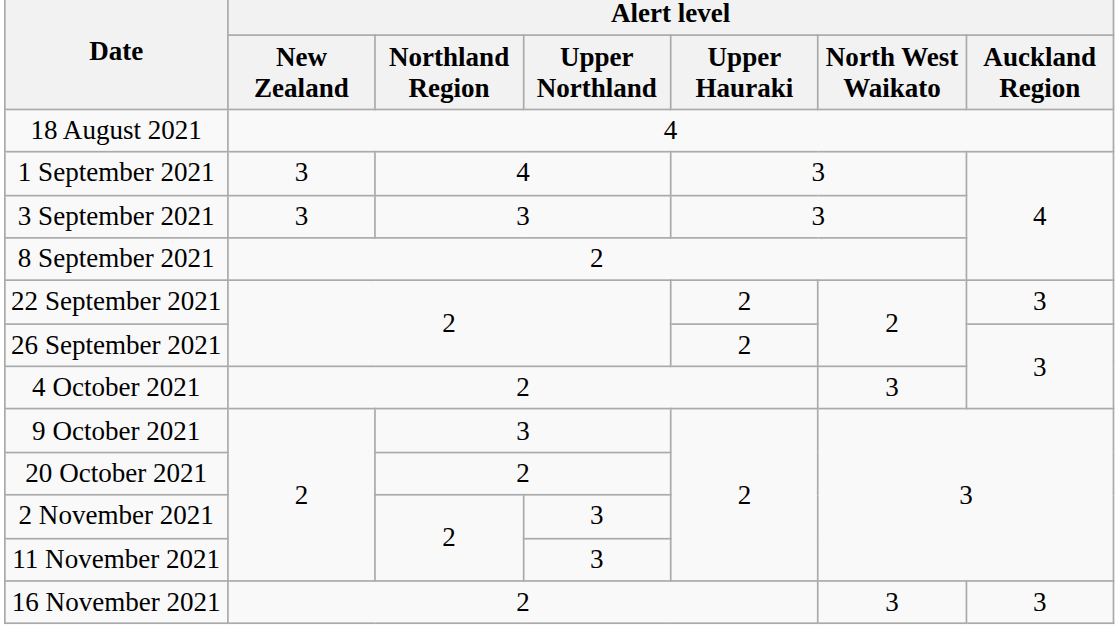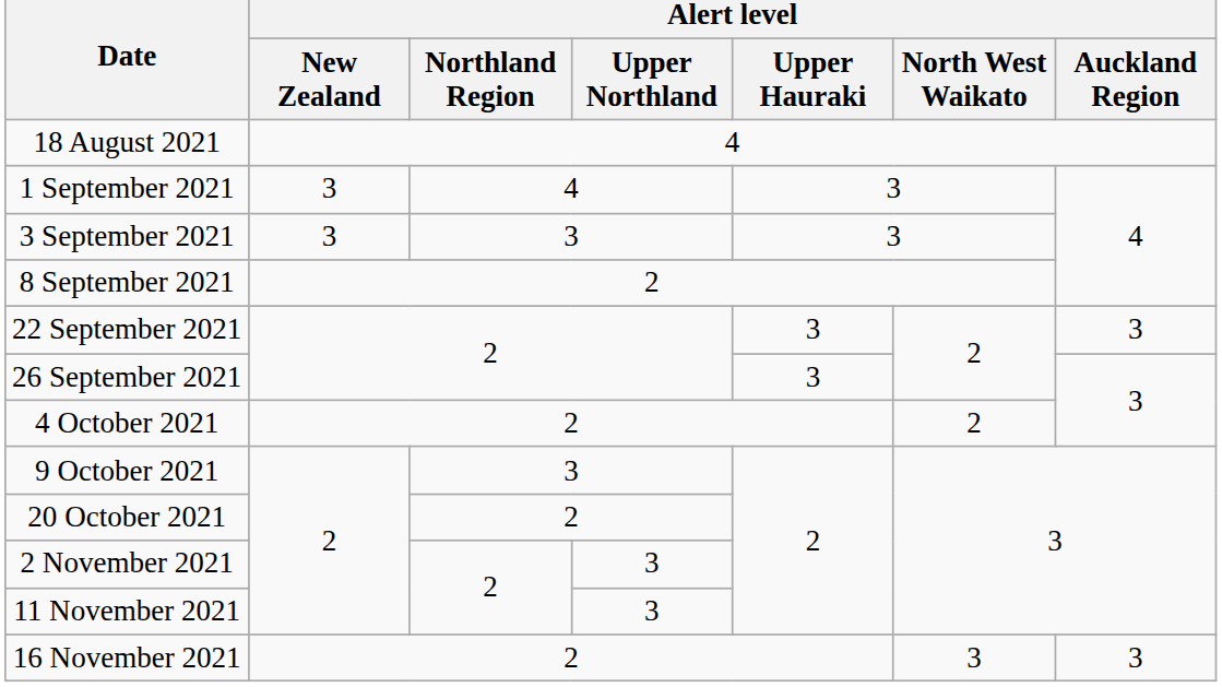 <table class="wikitable" style="text-align:center;margin-top:-1em;">
 <tr>
 <th rowspan=2>Date</th>
 <th colspan="6">Alert level</th>
 </tr>
 <tr>
 <th style="width:80px;">New Zealand</th>
 <th style="width:80px;">Northland Region</th>
 <th style="width:80px;">Upper Northland</th>
 <th style="width:80px;">Upper Hauraki</th>
 <th style="width:80px;">North West Waikato</th>
 <th style="width:80px;">Auckland Region</th>
 </tr>
 <tr>
 <td>18 August 2021</td>
 <td colspan="6"> 4</td>
 </tr>
 <tr>
 <td>1 September 2021</td>
 <td> 3</td>
 <td colspan="2"> 4</td>
 <td colspan="2"> 3</td>
 <td rowspan="3"> 4</td>
 </tr>
 <tr>
 <td>3 September 2021</td>
 <td> 3</td>
 <td colspan="2"> 3</td>
 <td colspan="2"> 3</td>
 </tr>
 <tr>
 <td>8 September 2021</td>
 <td colspan="5"> 2</td>
 </tr>
 <tr>
 <td>22 September 2021</td>
 <td colspan="3" rowspan="2"> 2</td>
-<td> 2</td>
+<td> 3</td>
 <td rowspan="2"> 2</td>
 <td> 3</td>
 </tr>
 <tr>
 <td>26 September 2021</td>
-<td> 2</td>
+<td> 3</td>
 <td rowspan="2"> 3</td>
 </tr>
 <tr>
 <td>4 October 2021</td>
 <td colspan="4"> 2</td>
-<td> 3</td>
+<td> 2</td>
 </tr>
 <tr>
 <td>9 October 2021</td>
 <td rowspan="4"> 2</td>
 <td colspan="2"> 3</td>
 <td rowspan="4"> 2</td>
 <td colspan="2" rowspan="4"> 3</td>
 </tr>
 <tr>
 <td>20 October 2021</td>
 <td colspan="2"> 2</td>
 </tr>
 <tr>
 <td>2 November 2021</td>
 <td rowspan="2"> 2</td>
 <td> 3</td>
 </tr>
 <tr>
 <td>11 November 2021</td>
 <td> 3</td>
 </tr>
 <tr>
 <td>16 November 2021</td>
 <td colspan="4"> 2</td>
 <td> 3</td>
 <td> 3</td>
 </tr>
 </table>
